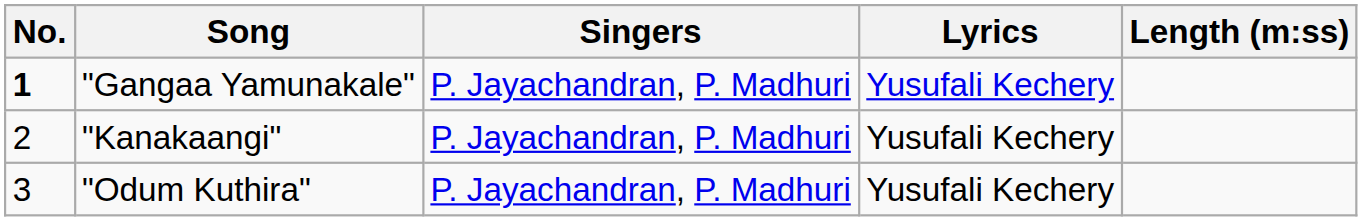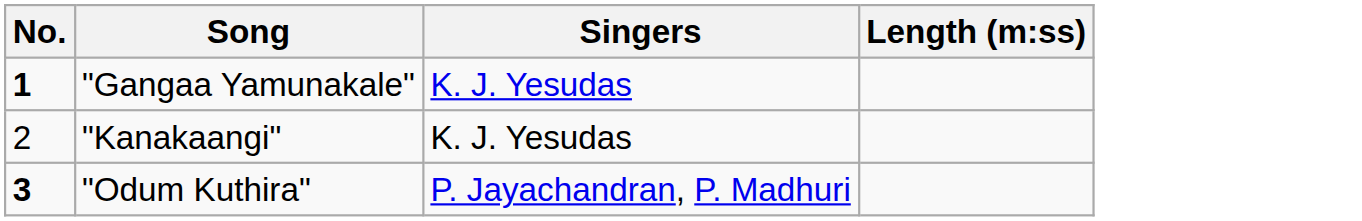 <table class="wikitable" style="font-size:95%;">
 <tr>
 <th>No.</th>
 <th>Song</th>
 <th>Singers</th>
-<th>Lyrics</th>
 <th>Length (m:ss)</th>
 </tr>
 <tr>
 <td><strong>1</strong></td>
 <td>"Gangaa Yamunakale"</td>
-<td><a href='#'>P. Jayachandran</a>, <a href='#'>P. Madhuri</a></td>
-<td><a href='#'>Yusufali Kechery</a></td>
+<td><a href='#'>K. J. Yesudas</a></td>
 <td></td>
 </tr>
 <tr>
 <td>2</td>
 <td>"Kanakaangi"</td>
-<td><a href='#'>P. Jayachandran</a>, <a href='#'>P. Madhuri</a></td>
-<td>Yusufali Kechery</td>
+<td>K. J. Yesudas</td>
 <td></td>
 </tr>
 <tr>
-<td>3</td>
+<td><strong>3</strong></td>
 <td>"Odum Kuthira"</td>
 <td><a href='#'>P. Jayachandran</a>, <a href='#'>P. Madhuri</a></td>
-<td>Yusufali Kechery</td>
 <td></td>
 </tr>
 </table>
